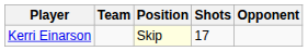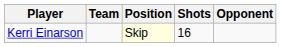 <table class="wikitable sortable">
 <tr>
 <th>Player</th>
 <th>Team</th>
 <th>Position</th>
 <th>Shots</th>
 <th>Opponent</th>
 </tr>
 <tr>
 <td><a href='#'>Kerri Einarson</a></td>
 <td></td>
 <td data-sort-value="4" style="background: lightyellow;">Skip</td>
-<td>17</td>
+<td>16</td>
 <td></td>
 </tr>
 </table>
